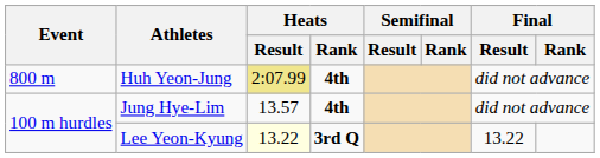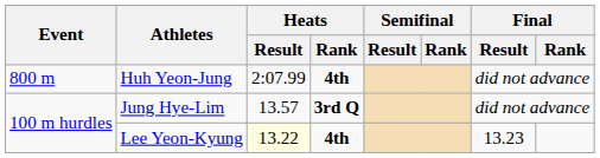 <table class=wikitable style="font-size:90%">
 <tr>
 <th rowspan=2>Event</th>
 <th rowspan=2>Athletes</th>
 <th colspan=2>Heats</th>
 <th colspan=2>Semifinal</th>
 <th colspan=2>Final</th>
 </tr>
 <tr>
 <th>Result</th>
 <th>Rank</th>
 <th>Result</th>
 <th>Rank</th>
 <th>Result</th>
 <th>Rank</th>
 </tr>
 <tr>
 <td><a href='#'>800 m</a></td>
 <td><a href='#'>Huh Yeon-Jung</a></td>
-<td align=center style="background: khaki;">2:07.99</td>
+<td align=center>2:07.99</td>
 <td align=center><strong>4th</strong></td>
 <td colspan="2" style="text-align:center; background:wheat;"></td>
 <td align=center colspan=2><em>did not advance</em></td>
 </tr>
 <tr>
 <td rowspan=2><a href='#'>100 m hurdles</a></td>
 <td><a href='#'>Jung Hye-Lim</a></td>
 <td align=center>13.57</td>
-<td align=center><strong>4th</strong></td>
+<td align=center><strong>3rd Q</strong></td>
 <td colspan="2" style="text-align:center; background:wheat;"></td>
 <td align=center colspan=2><em>did not advance</em></td>
 </tr>
 <tr>
 <td><a href='#'>Lee Yeon-Kyung</a></td>
 <td align=center style="background: lightyellow;">13.22</td>
-<td align=center><strong>3rd Q</strong></td>
+<td align=center><strong>4th</strong></td>
 <td colspan=2 bgcolor=wheat></td>
-<td align=center>13.22</td>
+<td align=center>13.23</td>
 <td align=center></td>
 </tr>
 </table>
